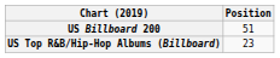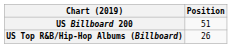 <table class="wikitable sortable plainrowheaders" style="text-align:center">
 <tr>
 <th scope="col">Chart (2019)</th>
 <th scope="col">Position</th>
 </tr>
 <tr>
 <th scope="row">US <em>Billboard</em> 200</th>
 <td>51</td>
 </tr>
 <tr>
 <th scope="row">US Top R&B/Hip-Hop Albums (<em>Billboard</em>)</th>
-<td>23</td>
+<td>26</td>
 </tr>
 </table>
